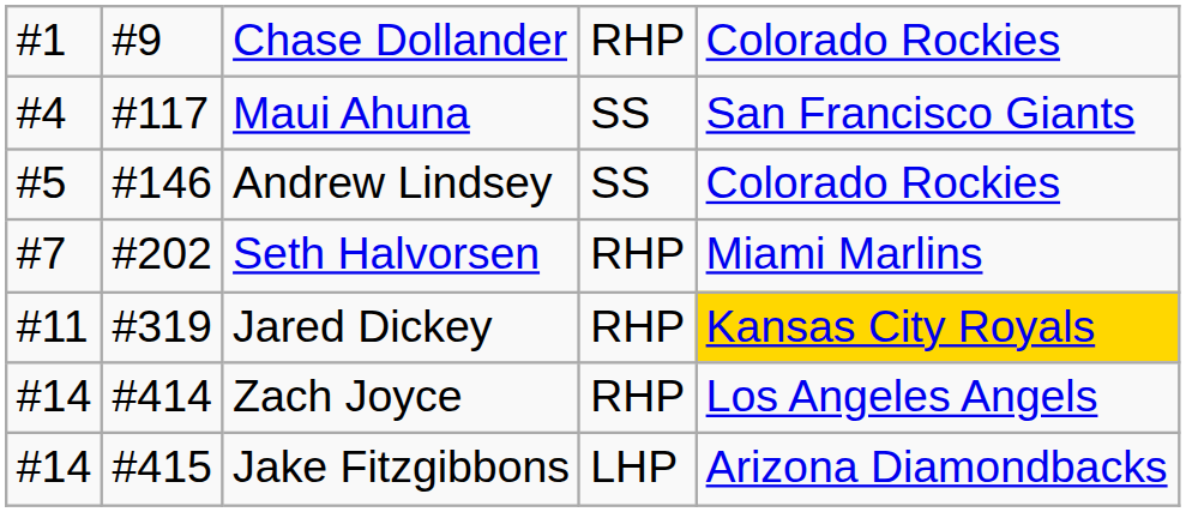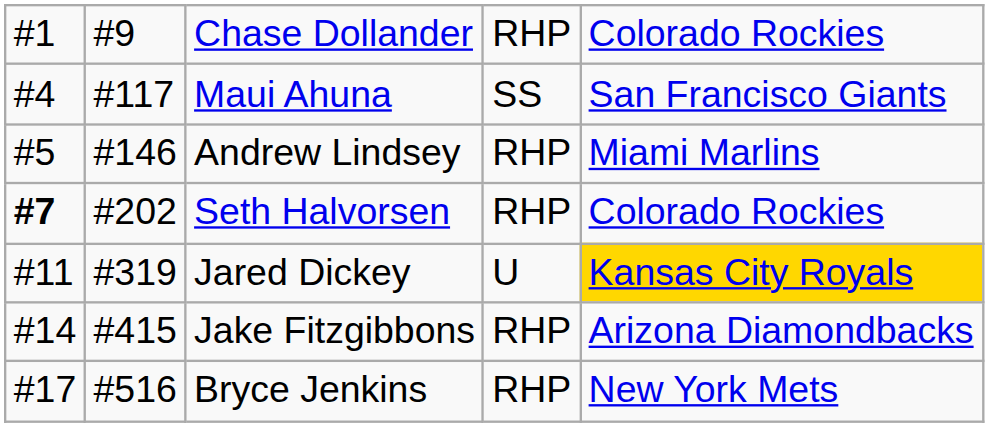 <table class="wikitable">
 <tr>
 <td>#1</td>
 <td>#9</td>
 <td><a href='#'>Chase Dollander</a></td>
 <td>RHP</td>
 <td><a href='#'>Colorado Rockies</a></td>
 </tr>
 <tr>
 <td>#4</td>
 <td>#117</td>
 <td><a href='#'>Maui Ahuna</a></td>
 <td>SS</td>
 <td><a href='#'>San Francisco Giants</a></td>
 </tr>
 <tr>
 <td>#5</td>
 <td>#146</td>
 <td>Andrew Lindsey</td>
-<td>SS</td>
-<td><a href='#'>Colorado Rockies</a></td>
+<td>RHP</td>
+<td><a href='#'>Miami Marlins</a></td>
 </tr>
 <tr>
-<td>#7</td>
+<td><strong>#7</strong></td>
 <td>#202</td>
 <td><a href='#'>Seth Halvorsen</a></td>
 <td>RHP</td>
-<td><a href='#'>Miami Marlins</a></td>
+<td><a href='#'>Colorado Rockies</a></td>
 </tr>
 <tr>
 <td>#11</td>
 <td>#319</td>
 <td>Jared Dickey</td>
-<td>RHP</td>
+<td>U</td>
 <td style="background: gold;"><a href='#'>Kansas City Royals</a></td>
-</tr>
-<tr>
-<td>#14</td>
-<td>#414</td>
-<td>Zach Joyce</td>
-<td>RHP</td>
-<td><a href='#'>Los Angeles Angels</a></td>
 </tr>
 <tr>
 <td>#14</td>
 <td>#415</td>
 <td>Jake Fitzgibbons</td>
-<td>LHP</td>
+<td>RHP</td>
 <td><a href='#'>Arizona Diamondbacks</a></td>
 </tr>
+<tr>
+<td>#17</td>
+<td>#516</td>
+<td>Bryce Jenkins</td>
+<td>RHP</td>
+<td><a href='#'>New York Mets</a></td>
+</tr>
 </table>
